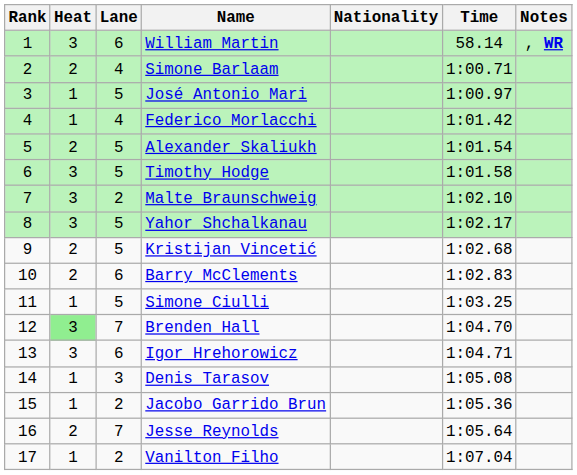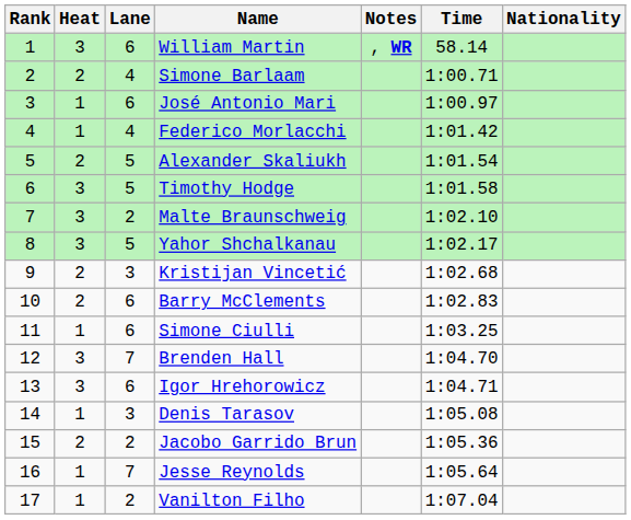 <table class="wikitable sortable" style="text-align:center">
 <tr>
 <th>Rank</th>
 <th>Heat</th>
 <th>Lane</th>
 <th>Name</th>
+<th>Notes</th>
+<th>Time</th>
 <th>Nationality</th>
-<th>Time</th>
-<th>Notes</th>
 </tr>
 <tr bgcolor=bbf3bb>
 <td>1</td>
 <td>3</td>
 <td>6</td>
 <td align=left><a href='#'>William Martin</a></td>
+<td>, <strong><a href='#'>WR</a></strong></td>
+<td>58.14</td>
 <td align=left></td>
-<td>58.14</td>
-<td>, <strong><a href='#'>WR</a></strong></td>
 </tr>
 <tr bgcolor=bbf3bb>
 <td>2</td>
 <td>2</td>
 <td>4</td>
 <td align=left><a href='#'>Simone Barlaam</a></td>
+<td></td>
+<td>1:00.71</td>
 <td align=left></td>
-<td>1:00.71</td>
-<td></td>
 </tr>
 <tr bgcolor=bbf3bb>
 <td>3</td>
 <td>1</td>
-<td>5</td>
+<td>6</td>
 <td align=left><a href='#'>José Antonio Mari</a></td>
+<td></td>
+<td>1:00.97</td>
 <td align=left></td>
-<td>1:00.97</td>
-<td></td>
 </tr>
 <tr bgcolor=bbf3bb>
 <td>4</td>
 <td>1</td>
 <td>4</td>
 <td align=left><a href='#'>Federico Morlacchi</a></td>
+<td></td>
+<td>1:01.42</td>
 <td align=left></td>
-<td>1:01.42</td>
-<td></td>
 </tr>
 <tr bgcolor=bbf3bb>
 <td>5</td>
 <td>2</td>
 <td>5</td>
 <td align=left><a href='#'>Alexander Skaliukh</a></td>
+<td></td>
+<td>1:01.54</td>
 <td align=left></td>
-<td>1:01.54</td>
-<td></td>
 </tr>
 <tr bgcolor=bbf3bb>
 <td>6</td>
 <td>3</td>
 <td>5</td>
 <td align=left><a href='#'>Timothy Hodge</a></td>
+<td></td>
+<td>1:01.58</td>
 <td align=left></td>
-<td>1:01.58</td>
-<td></td>
 </tr>
 <tr bgcolor=bbf3bb>
 <td>7</td>
 <td>3</td>
 <td>2</td>
 <td align=left><a href='#'>Malte Braunschweig</a></td>
+<td></td>
+<td>1:02.10</td>
 <td align=left></td>
-<td>1:02.10</td>
-<td></td>
 </tr>
 <tr bgcolor=bbf3bb>
 <td>8</td>
 <td>3</td>
 <td>5</td>
 <td align=left><a href='#'>Yahor Shchalkanau</a></td>
+<td></td>
+<td>1:02.17</td>
 <td align=left></td>
-<td>1:02.17</td>
-<td></td>
 </tr>
 <tr>
 <td>9</td>
 <td>2</td>
-<td>5</td>
+<td>3</td>
 <td align=left><a href='#'>Kristijan Vincetić</a></td>
+<td></td>
+<td>1:02.68</td>
 <td align=left></td>
-<td>1:02.68</td>
-<td></td>
 </tr>
 <tr>
 <td>10</td>
 <td>2</td>
 <td>6</td>
 <td align=left><a href='#'>Barry McClements</a></td>
+<td></td>
+<td>1:02.83</td>
 <td align=left></td>
-<td>1:02.83</td>
-<td></td>
 </tr>
 <tr>
 <td>11</td>
 <td>1</td>
-<td>5</td>
+<td>6</td>
 <td align=left><a href='#'>Simone Ciulli</a></td>
+<td></td>
+<td>1:03.25</td>
 <td align=left></td>
-<td>1:03.25</td>
-<td></td>
 </tr>
 <tr>
 <td>12</td>
-<td style="background: lightgreen;">3</td>
+<td>3</td>
 <td>7</td>
 <td align=left><a href='#'>Brenden Hall</a></td>
+<td></td>
+<td>1:04.70</td>
 <td align=left></td>
-<td>1:04.70</td>
-<td></td>
 </tr>
 <tr>
 <td>13</td>
 <td>3</td>
 <td>6</td>
 <td align=left><a href='#'>Igor Hrehorowicz</a></td>
+<td></td>
+<td>1:04.71</td>
 <td align=left></td>
-<td>1:04.71</td>
-<td></td>
 </tr>
 <tr>
 <td>14</td>
 <td>1</td>
 <td>3</td>
 <td align=left><a href='#'>Denis Tarasov</a></td>
+<td></td>
+<td>1:05.08</td>
 <td align=left></td>
-<td>1:05.08</td>
-<td></td>
 </tr>
 <tr>
 <td>15</td>
-<td>1</td>
+<td>2</td>
 <td>2</td>
 <td align=left><a href='#'>Jacobo Garrido Brun</a></td>
+<td></td>
+<td>1:05.36</td>
 <td align=left></td>
-<td>1:05.36</td>
-<td></td>
 </tr>
 <tr>
 <td>16</td>
-<td>2</td>
+<td>1</td>
 <td>7</td>
 <td align=left><a href='#'>Jesse Reynolds</a></td>
+<td></td>
+<td>1:05.64</td>
 <td align=left></td>
-<td>1:05.64</td>
-<td></td>
 </tr>
 <tr>
 <td>17</td>
 <td>1</td>
 <td>2</td>
 <td align=left><a href='#'>Vanilton Filho</a></td>
+<td></td>
+<td>1:07.04</td>
 <td align=left></td>
-<td>1:07.04</td>
-<td></td>
 </tr>
 </table>
